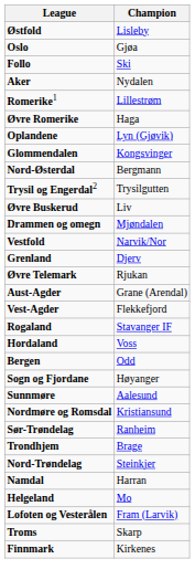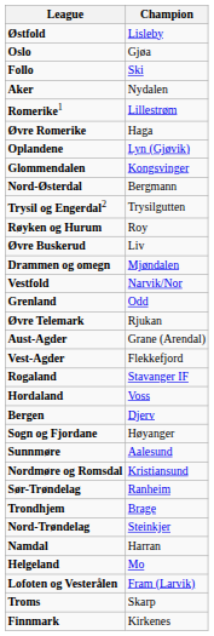 <table class="wikitable">
 <tr>
 <th>League</th>
 <th>Champion</th>
 </tr>
 <tr>
 <td><strong>Østfold</strong></td>
 <td><a href='#'>Lisleby</a></td>
 </tr>
 <tr>
 <td><strong>Oslo</strong></td>
 <td>Gjøa</td>
 </tr>
 <tr>
 <td><strong>Follo</strong></td>
 <td><a href='#'>Ski</a></td>
 </tr>
 <tr>
 <td><strong>Aker</strong></td>
 <td>Nydalen</td>
 </tr>
 <tr>
 <td><strong>Romerike</strong><sup>1</sup></td>
 <td><a href='#'>Lillestrøm</a></td>
 </tr>
 <tr>
 <td><strong>Øvre Romerike</strong></td>
 <td>Haga</td>
 </tr>
 <tr>
 <td><strong>Oplandene</strong></td>
 <td><a href='#'>Lyn (Gjøvik)</a></td>
 </tr>
 <tr>
 <td><strong>Glommendalen</strong></td>
 <td><a href='#'>Kongsvinger</a></td>
 </tr>
 <tr>
 <td><strong>Nord-Østerdal</strong></td>
 <td>Bergmann</td>
 </tr>
 <tr>
 <td><strong>Trysil og Engerdal</strong><sup>2</sup></td>
 <td>Trysilgutten</td>
 </tr>
 <tr>
+<td><strong>Røyken og Hurum</strong></td>
+<td>Roy</td>
+</tr>
+<tr>
 <td><strong>Øvre Buskerud</strong></td>
 <td>Liv</td>
 </tr>
 <tr>
 <td><strong>Drammen og omegn</strong></td>
 <td><a href='#'>Mjøndalen</a></td>
 </tr>
 <tr>
 <td><strong>Vestfold</strong></td>
 <td><a href='#'>Narvik/Nor</a></td>
 </tr>
 <tr>
 <td><strong>Grenland</strong></td>
-<td><a href='#'>Djerv</a></td>
+<td><a href='#'>Odd</a></td>
 </tr>
 <tr>
 <td><strong>Øvre Telemark</strong></td>
 <td>Rjukan</td>
 </tr>
 <tr>
 <td><strong>Aust-Agder</strong></td>
 <td>Grane (Arendal)</td>
 </tr>
 <tr>
 <td><strong>Vest-Agder</strong></td>
 <td>Flekkefjord</td>
 </tr>
 <tr>
 <td><strong>Rogaland</strong></td>
 <td><a href='#'>Stavanger IF</a></td>
 </tr>
 <tr>
 <td><strong>Hordaland</strong></td>
 <td><a href='#'>Voss</a></td>
 </tr>
 <tr>
 <td><strong>Bergen</strong></td>
-<td><a href='#'>Odd</a></td>
+<td><a href='#'>Djerv</a></td>
 </tr>
 <tr>
 <td><strong>Sogn og Fjordane</strong></td>
 <td>Høyanger</td>
 </tr>
 <tr>
 <td><strong>Sunnmøre</strong></td>
 <td><a href='#'>Aalesund</a></td>
 </tr>
 <tr>
 <td><strong>Nordmøre og Romsdal</strong></td>
 <td><a href='#'>Kristiansund</a></td>
 </tr>
 <tr>
 <td><strong>Sør-Trøndelag</strong></td>
 <td><a href='#'>Ranheim</a></td>
 </tr>
 <tr>
 <td><strong>Trondhjem</strong></td>
 <td><a href='#'>Brage</a></td>
 </tr>
 <tr>
 <td><strong>Nord-Trøndelag</strong></td>
 <td><a href='#'>Steinkjer</a></td>
 </tr>
 <tr>
 <td><strong>Namdal</strong></td>
 <td>Harran</td>
 </tr>
 <tr>
 <td><strong>Helgeland</strong></td>
 <td><a href='#'>Mo</a></td>
 </tr>
 <tr>
 <td><strong>Lofoten og Vesterålen</strong></td>
 <td><a href='#'>Fram (Larvik)</a></td>
 </tr>
 <tr>
 <td><strong>Troms</strong></td>
 <td>Skarp</td>
 </tr>
 <tr>
 <td><strong>Finnmark</strong></td>
 <td>Kirkenes</td>
 </tr>
 </table>
